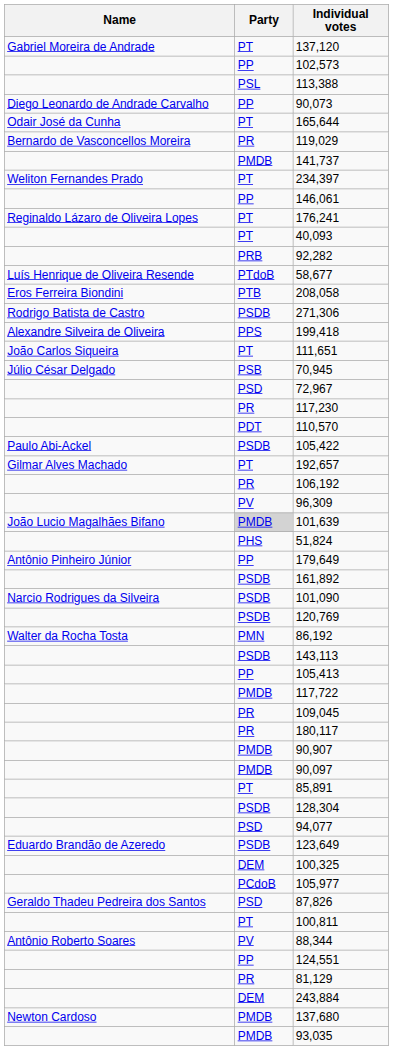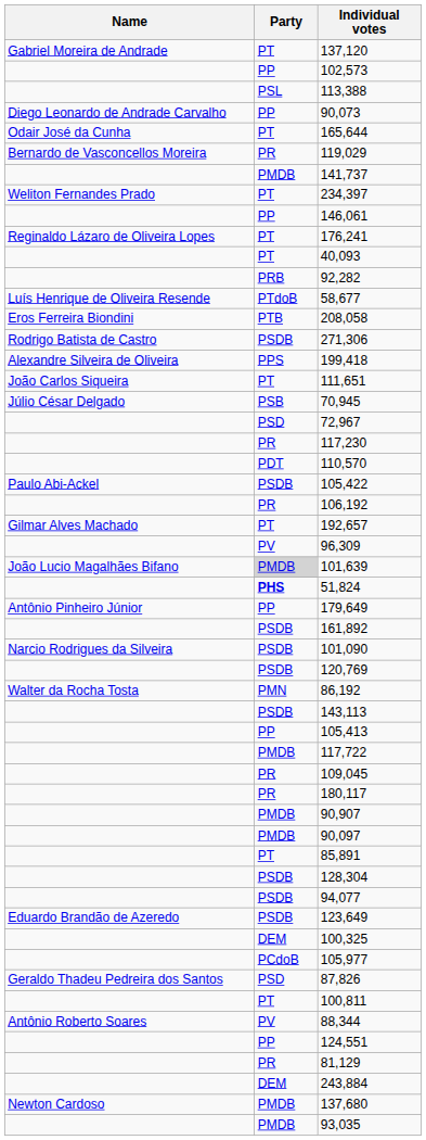 <table class="wikitable sortable">
 <tr>
 <th style="width:300px;">Name</th>
 <th style="width:70px;">Party</th>
 <th style="width:120px;">Individual votes</th>
 </tr>
 <tr>
 <td><a href='#'>Gabriel Moreira de Andrade</a></td>
 <td><a href='#'>PT</a></td>
 <td>137,120</td>
 </tr>
 <tr>
 <td></td>
 <td><a href='#'>PP</a></td>
 <td>102,573</td>
 </tr>
 <tr>
 <td></td>
 <td><a href='#'>PSL</a></td>
 <td>113,388</td>
 </tr>
 <tr>
 <td><a href='#'>Diego Leonardo de Andrade Carvalho</a></td>
 <td><a href='#'>PP</a></td>
 <td>90,073</td>
 </tr>
 <tr>
 <td><a href='#'>Odair José da Cunha</a></td>
 <td><a href='#'>PT</a></td>
 <td>165,644</td>
 </tr>
 <tr>
 <td><a href='#'>Bernardo de Vasconcellos Moreira</a></td>
 <td><a href='#'>PR</a></td>
 <td>119,029</td>
 </tr>
 <tr>
 <td></td>
 <td><a href='#'>PMDB</a></td>
 <td>141,737</td>
 </tr>
 <tr>
 <td><a href='#'>Weliton Fernandes Prado</a></td>
 <td><a href='#'>PT</a></td>
 <td>234,397</td>
 </tr>
 <tr>
 <td></td>
 <td><a href='#'>PP</a></td>
 <td>146,061</td>
 </tr>
 <tr>
 <td><a href='#'>Reginaldo Lázaro de Oliveira Lopes</a></td>
 <td><a href='#'>PT</a></td>
 <td>176,241</td>
 </tr>
 <tr>
 <td></td>
 <td><a href='#'>PT</a></td>
 <td>40,093</td>
 </tr>
 <tr>
 <td></td>
 <td><a href='#'>PRB</a></td>
 <td>92,282</td>
 </tr>
 <tr>
 <td><a href='#'>Luís Henrique de Oliveira Resende</a></td>
 <td><a href='#'>PTdoB</a></td>
 <td>58,677</td>
 </tr>
 <tr>
 <td><a href='#'>Eros Ferreira Biondini</a></td>
 <td><a href='#'>PTB</a></td>
 <td>208,058</td>
 </tr>
 <tr>
 <td><a href='#'>Rodrigo Batista de Castro</a></td>
 <td><a href='#'>PSDB</a></td>
 <td>271,306</td>
 </tr>
 <tr>
 <td><a href='#'>Alexandre Silveira de Oliveira</a></td>
 <td><a href='#'>PPS</a></td>
 <td>199,418</td>
 </tr>
 <tr>
 <td><a href='#'>João Carlos Siqueira</a></td>
 <td><a href='#'>PT</a></td>
 <td>111,651</td>
 </tr>
 <tr>
 <td><a href='#'>Júlio César Delgado</a></td>
 <td><a href='#'>PSB</a></td>
 <td>70,945</td>
 </tr>
 <tr>
 <td></td>
 <td><a href='#'>PSD</a></td>
 <td>72,967</td>
 </tr>
 <tr>
 <td></td>
 <td><a href='#'>PR</a></td>
 <td>117,230</td>
 </tr>
 <tr>
 <td></td>
 <td><a href='#'>PDT</a></td>
 <td>110,570</td>
 </tr>
 <tr>
 <td><a href='#'>Paulo Abi-Ackel</a></td>
 <td><a href='#'>PSDB</a></td>
 <td>105,422</td>
 </tr>
 <tr>
+<td></td>
+<td><a href='#'>PR</a></td>
+<td>106,192</td>
+</tr>
+<tr>
 <td><a href='#'>Gilmar Alves Machado</a></td>
 <td><a href='#'>PT</a></td>
 <td>192,657</td>
-</tr>
-<tr>
-<td></td>
-<td><a href='#'>PR</a></td>
-<td>106,192</td>
 </tr>
 <tr>
 <td></td>
 <td><a href='#'>PV</a></td>
 <td>96,309</td>
 </tr>
 <tr>
 <td><a href='#'>João Lucio Magalhães Bifano</a></td>
 <td style="background: lightgrey;"><a href='#'>PMDB</a></td>
 <td>101,639</td>
 </tr>
 <tr>
 <td></td>
-<td><a href='#'>PHS</a></td>
+<td><strong><a href='#'>PHS</a></strong></td>
 <td>51,824</td>
 </tr>
 <tr>
 <td><a href='#'>Antônio Pinheiro Júnior</a></td>
 <td><a href='#'>PP</a></td>
 <td>179,649</td>
 </tr>
 <tr>
 <td></td>
 <td><a href='#'>PSDB</a></td>
 <td>161,892</td>
 </tr>
 <tr>
 <td><a href='#'>Narcio Rodrigues da Silveira</a></td>
 <td><a href='#'>PSDB</a></td>
 <td>101,090</td>
 </tr>
 <tr>
 <td></td>
 <td><a href='#'>PSDB</a></td>
 <td>120,769</td>
 </tr>
 <tr>
 <td><a href='#'>Walter da Rocha Tosta</a></td>
 <td><a href='#'>PMN</a></td>
 <td>86,192</td>
 </tr>
 <tr>
 <td></td>
 <td><a href='#'>PSDB</a></td>
 <td>143,113</td>
 </tr>
 <tr>
 <td></td>
 <td><a href='#'>PP</a></td>
 <td>105,413</td>
 </tr>
 <tr>
 <td></td>
 <td><a href='#'>PMDB</a></td>
 <td>117,722</td>
 </tr>
 <tr>
 <td></td>
 <td><a href='#'>PR</a></td>
 <td>109,045</td>
 </tr>
 <tr>
 <td></td>
 <td><a href='#'>PR</a></td>
 <td>180,117</td>
 </tr>
 <tr>
 <td></td>
 <td><a href='#'>PMDB</a></td>
 <td>90,907</td>
 </tr>
 <tr>
 <td></td>
 <td><a href='#'>PMDB</a></td>
 <td>90,097</td>
 </tr>
 <tr>
 <td></td>
 <td><a href='#'>PT</a></td>
 <td>85,891</td>
 </tr>
 <tr>
 <td></td>
 <td><a href='#'>PSDB</a></td>
 <td>128,304</td>
 </tr>
 <tr>
 <td></td>
-<td><a href='#'>PSD</a></td>
+<td><a href='#'>PSDB</a></td>
 <td>94,077</td>
 </tr>
 <tr>
 <td><a href='#'>Eduardo Brandão de Azeredo</a></td>
 <td><a href='#'>PSDB</a></td>
 <td>123,649</td>
 </tr>
 <tr>
 <td></td>
 <td><a href='#'>DEM</a></td>
 <td>100,325</td>
 </tr>
 <tr>
 <td></td>
 <td><a href='#'>PCdoB</a></td>
 <td>105,977</td>
 </tr>
 <tr>
 <td><a href='#'>Geraldo Thadeu Pedreira dos Santos</a></td>
 <td><a href='#'>PSD</a></td>
 <td>87,826</td>
 </tr>
 <tr>
 <td></td>
 <td><a href='#'>PT</a></td>
 <td>100,811</td>
 </tr>
 <tr>
 <td><a href='#'>Antônio Roberto Soares</a></td>
 <td><a href='#'>PV</a></td>
 <td>88,344</td>
 </tr>
 <tr>
 <td></td>
 <td><a href='#'>PP</a></td>
 <td>124,551</td>
 </tr>
 <tr>
 <td></td>
 <td><a href='#'>PR</a></td>
 <td>81,129</td>
 </tr>
 <tr>
 <td></td>
 <td><a href='#'>DEM</a></td>
 <td>243,884</td>
 </tr>
 <tr>
 <td><a href='#'>Newton Cardoso</a></td>
 <td><a href='#'>PMDB</a></td>
 <td>137,680</td>
 </tr>
 <tr>
 <td></td>
 <td><a href='#'>PMDB</a></td>
 <td>93,035</td>
 </tr>
 </table>
